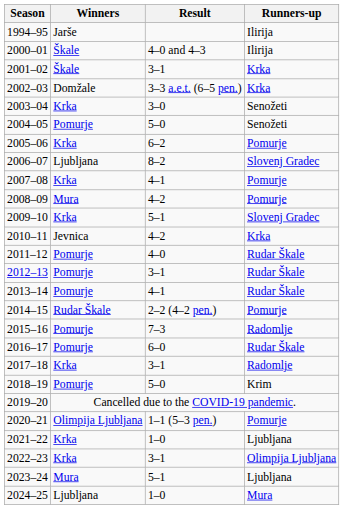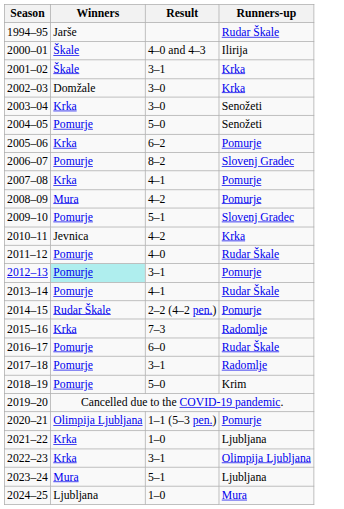 <table class="wikitable sortable">
 <tr>
 <th>Season</th>
 <th>Winners</th>
 <th>Result</th>
 <th>Runners-up</th>
 </tr>
 <tr>
 <td>1994–95</td>
 <td>Jarše</td>
 <td></td>
-<td>Ilirija</td>
+<td><a href='#'>Rudar Škale</a></td>
 </tr>
 <tr>
 <td>2000–01</td>
 <td><a href='#'>Škale</a></td>
 <td>4–0 and 4–3</td>
 <td>Ilirija</td>
 </tr>
 <tr>
 <td>2001–02</td>
 <td><a href='#'>Škale</a></td>
 <td>3–1</td>
 <td><a href='#'>Krka</a></td>
 </tr>
 <tr>
 <td>2002–03</td>
 <td>Domžale</td>
-<td>3–3 <a href='#'>a.e.t.</a> (6–5 <a href='#'>pen.</a>)</td>
+<td>3–0</td>
 <td><a href='#'>Krka</a></td>
 </tr>
 <tr>
 <td>2003–04</td>
 <td><a href='#'>Krka</a></td>
 <td>3–0</td>
 <td>Senožeti</td>
 </tr>
 <tr>
 <td>2004–05</td>
 <td><a href='#'>Pomurje</a></td>
 <td>5–0</td>
 <td>Senožeti</td>
 </tr>
 <tr>
 <td>2005–06</td>
 <td><a href='#'>Krka</a></td>
 <td>6–2</td>
 <td><a href='#'>Pomurje</a></td>
 </tr>
 <tr>
 <td>2006–07</td>
-<td>Ljubljana</td>
+<td><a href='#'>Pomurje</a></td>
 <td>8–2</td>
 <td><a href='#'>Slovenj Gradec</a></td>
 </tr>
 <tr>
 <td>2007–08</td>
 <td><a href='#'>Krka</a></td>
 <td>4–1</td>
 <td><a href='#'>Pomurje</a></td>
 </tr>
 <tr>
 <td>2008–09</td>
 <td><a href='#'>Mura</a></td>
 <td>4–2</td>
 <td><a href='#'>Pomurje</a></td>
 </tr>
 <tr>
 <td>2009–10</td>
-<td><a href='#'>Krka</a></td>
+<td><a href='#'>Pomurje</a></td>
 <td>5–1</td>
 <td><a href='#'>Slovenj Gradec</a></td>
 </tr>
 <tr>
 <td>2010–11</td>
 <td>Jevnica</td>
 <td>4–2</td>
 <td><a href='#'>Krka</a></td>
 </tr>
 <tr>
 <td>2011–12</td>
 <td><a href='#'>Pomurje</a></td>
 <td>4–0</td>
 <td><a href='#'>Rudar Škale</a></td>
 </tr>
 <tr>
 <td><a href='#'>2012–13</a></td>
+<td style="background: paleturquoise;"><a href='#'>Pomurje</a></td>
+<td>3–1</td>
 <td><a href='#'>Pomurje</a></td>
-<td>3–1</td>
-<td><a href='#'>Rudar Škale</a></td>
 </tr>
 <tr>
 <td>2013–14</td>
 <td><a href='#'>Pomurje</a></td>
 <td>4–1</td>
 <td><a href='#'>Rudar Škale</a></td>
 </tr>
 <tr>
 <td>2014–15</td>
 <td><a href='#'>Rudar Škale</a></td>
 <td>2–2 (4–2 <a href='#'>pen.</a>)</td>
 <td><a href='#'>Pomurje</a></td>
 </tr>
 <tr>
 <td>2015–16</td>
-<td><a href='#'>Pomurje</a></td>
+<td><a href='#'>Krka</a></td>
 <td>7–3</td>
 <td><a href='#'>Radomlje</a></td>
 </tr>
 <tr>
 <td>2016–17</td>
 <td><a href='#'>Pomurje</a></td>
 <td>6–0</td>
 <td><a href='#'>Rudar Škale</a></td>
 </tr>
 <tr>
 <td>2017–18</td>
-<td><a href='#'>Krka</a></td>
+<td><a href='#'>Pomurje</a></td>
 <td>3–1</td>
 <td><a href='#'>Radomlje</a></td>
 </tr>
 <tr>
 <td>2018–19</td>
 <td><a href='#'>Pomurje</a></td>
 <td>5–0</td>
 <td>Krim</td>
 </tr>
 <tr>
 <td>2019–20</td>
 <td colspan="3" align="center">Cancelled due to the <a href='#'>COVID-19 pandemic</a>.</td>
 </tr>
 <tr>
 <td>2020–21</td>
 <td><a href='#'>Olimpija Ljubljana</a></td>
 <td>1–1 (5–3 <a href='#'>pen.</a>)</td>
 <td><a href='#'>Pomurje</a></td>
 </tr>
 <tr>
 <td>2021–22</td>
 <td><a href='#'>Krka</a></td>
 <td>1–0</td>
 <td>Ljubljana</td>
 </tr>
 <tr>
 <td>2022–23</td>
 <td><a href='#'>Krka</a></td>
 <td>3–1</td>
 <td><a href='#'>Olimpija Ljubljana</a></td>
 </tr>
 <tr>
 <td>2023–24</td>
 <td><a href='#'>Mura</a></td>
 <td>5–1</td>
 <td>Ljubljana</td>
 </tr>
 <tr>
 <td>2024–25</td>
 <td>Ljubljana</td>
 <td>1–0</td>
 <td><a href='#'>Mura</a></td>
 </tr>
 </table>
